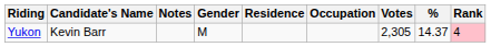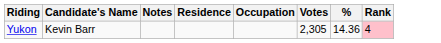 <table class="wikitable">
 <tr>
 <th>Riding</th>
 <th>Candidate's Name</th>
 <th>Notes</th>
-<th>Gender</th>
 <th>Residence</th>
 <th>Occupation</th>
 <th>Votes</th>
 <th>%</th>
 <th>Rank</th>
 </tr>
 <tr>
 <td><a href='#'>Yukon</a></td>
 <td>Kevin Barr</td>
 <td></td>
-<td>M</td>
 <td></td>
 <td></td>
 <td>2,305</td>
-<td>14.37</td>
+<td>14.36</td>
 <td style="background: pink;">4</td>
 </tr>
 </table>
